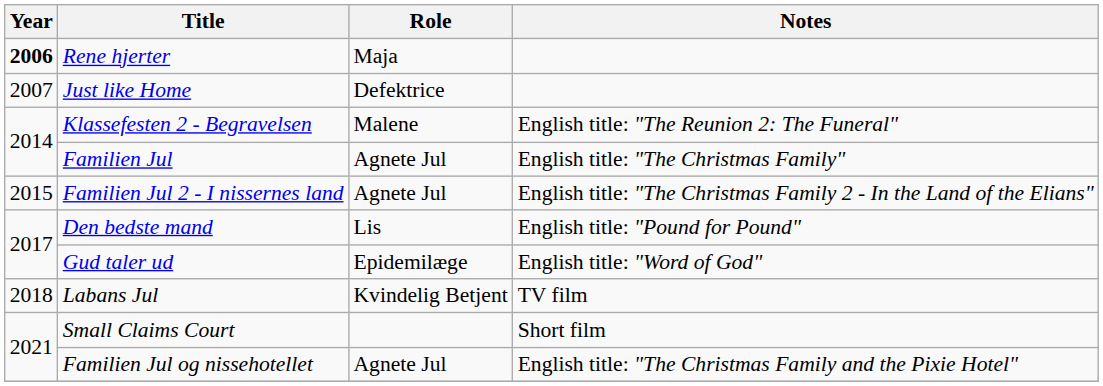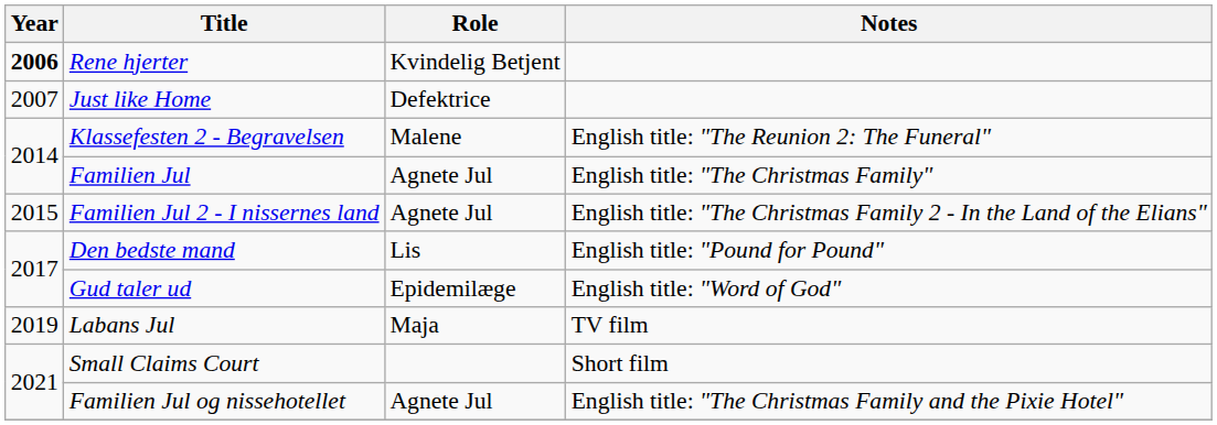 <table class="wikitable sortable">
 <tr>
 <th>Year</th>
 <th>Title</th>
 <th>Role</th>
 <th class="unsortable">Notes</th>
 </tr>
 <tr>
 <td><strong>2006</strong></td>
 <td><em><a href='#'>Rene hjerter</a></em></td>
-<td>Maja</td>
+<td>Kvindelig Betjent</td>
 <td></td>
 </tr>
 <tr>
 <td>2007</td>
 <td><em><a href='#'>Just like Home</a></em></td>
 <td>Defektrice</td>
 <td></td>
 </tr>
 <tr>
 <td rowspan="2">2014</td>
 <td><em><a href='#'>Klassefesten 2 - Begravelsen</a></em></td>
 <td>Malene</td>
 <td>English title: <em>"The Reunion 2: The Funeral"</em></td>
 </tr>
 <tr>
 <td><em><a href='#'>Familien Jul</a></em></td>
 <td>Agnete Jul</td>
 <td>English title: <em>"The Christmas Family"</em></td>
 </tr>
 <tr>
 <td>2015</td>
 <td><em><a href='#'>Familien Jul 2 - I nissernes land</a></em></td>
 <td>Agnete Jul</td>
 <td>English title: <em>"The Christmas Family 2 - In the Land of the Elians"</em></td>
 </tr>
 <tr>
 <td rowspan="2">2017</td>
 <td><em><a href='#'>Den bedste mand</a></em></td>
 <td>Lis</td>
 <td>English title: <em>"Pound for Pound"</em></td>
 </tr>
 <tr>
 <td><em><a href='#'>Gud taler ud</a></em></td>
 <td>Epidemilæge</td>
 <td>English title: <em>"Word of God"</em></td>
 </tr>
 <tr>
-<td>2018</td>
+<td>2019</td>
 <td><em>Labans Jul</em></td>
-<td>Kvindelig Betjent</td>
+<td>Maja</td>
 <td>TV film</td>
 </tr>
 <tr>
 <td rowspan="2">2021</td>
 <td><em>Small Claims Court</em></td>
 <td></td>
 <td>Short film</td>
 </tr>
 <tr>
 <td><em>Familien Jul og nissehotellet</em></td>
 <td>Agnete Jul</td>
 <td>English title: <em>"The Christmas Family and the Pixie Hotel"</em></td>
 </tr>
 <tr>
 </tr>
 </table>
